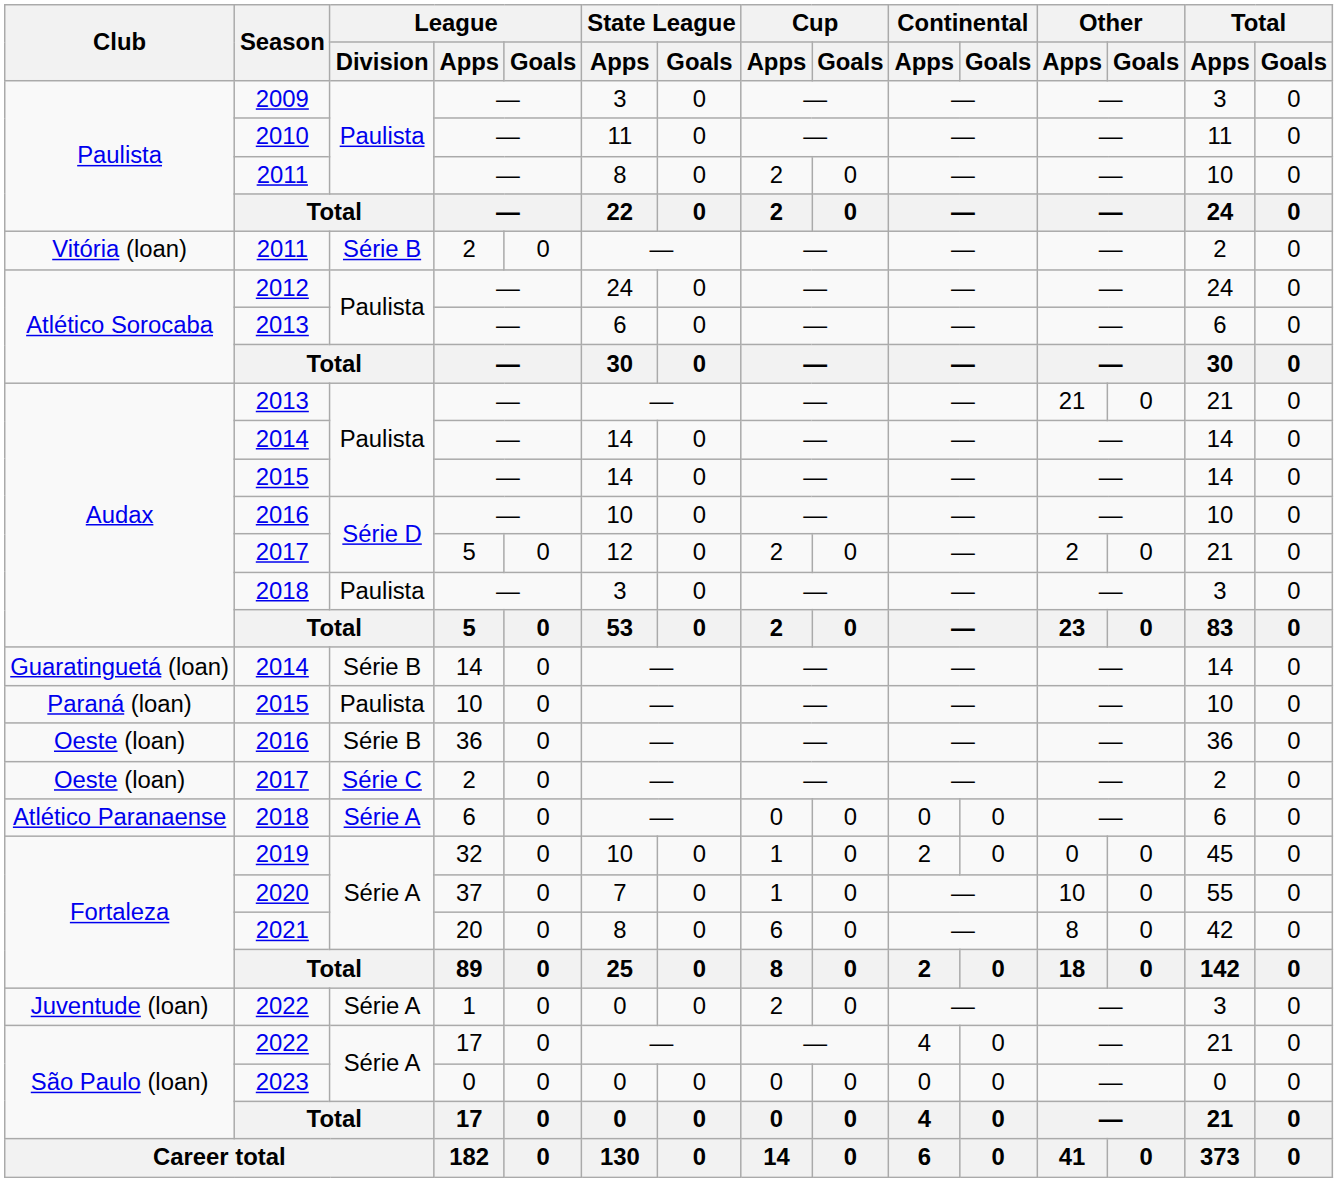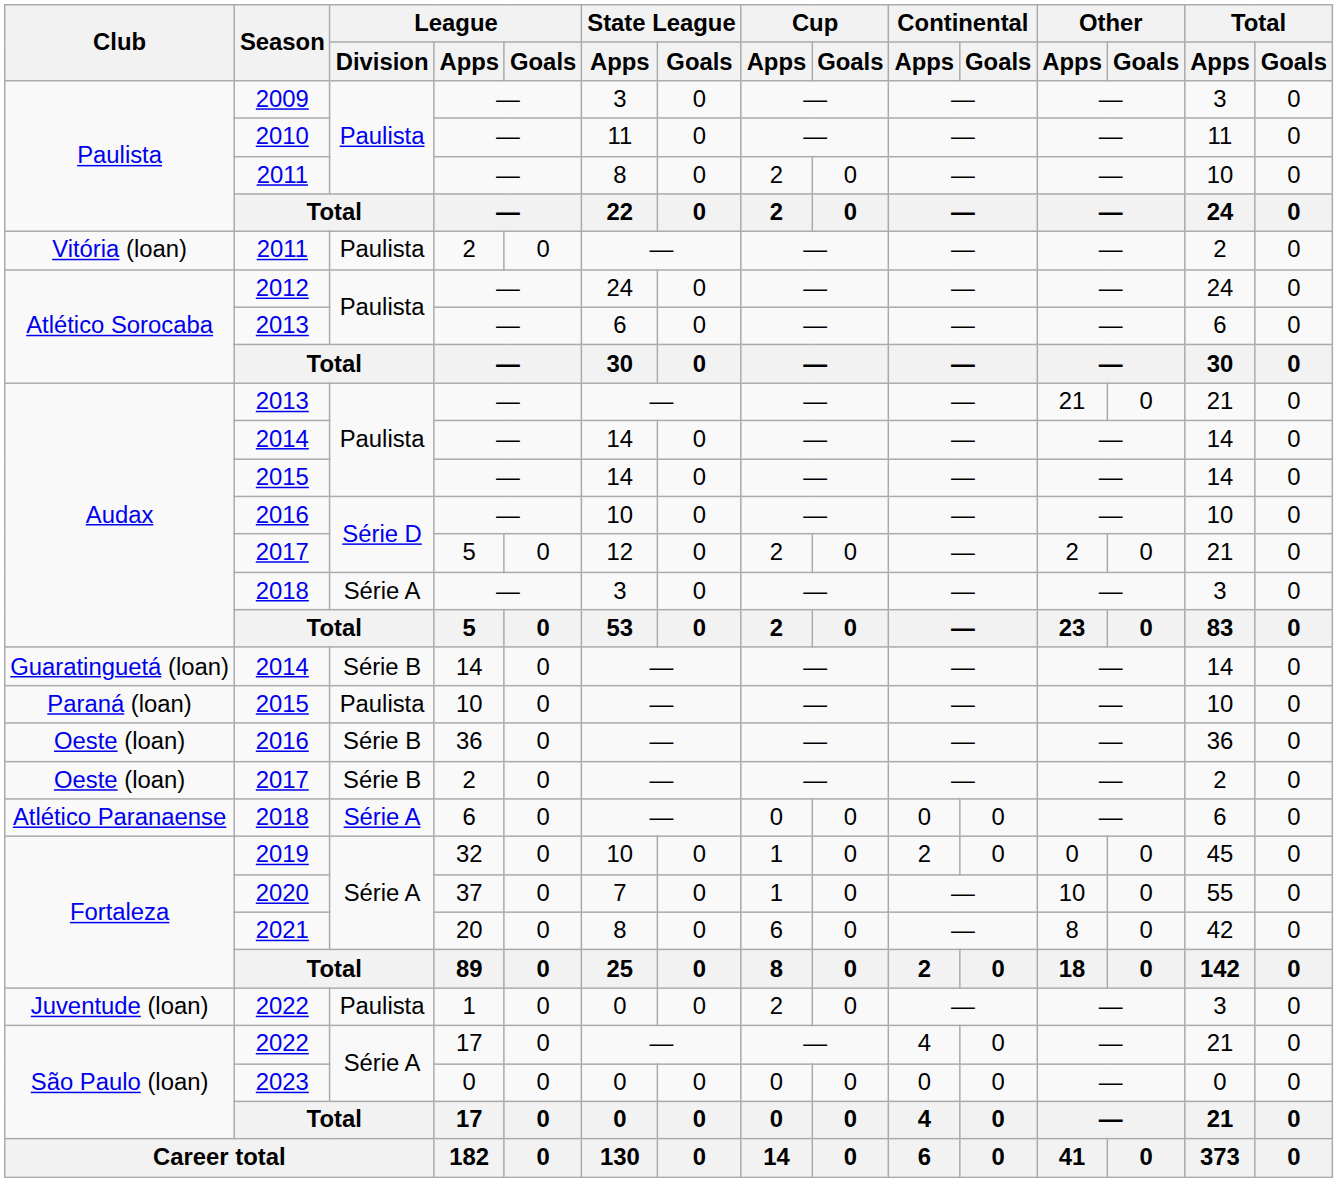 <table class=wikitable style=text-align:center>
 <tr>
 <th rowspan="2">Club</th>
 <th rowspan="2">Season</th>
 <th colspan="3">League</th>
 <th colspan="2">State League</th>
 <th colspan="2">Cup</th>
 <th colspan="2">Continental</th>
 <th colspan="2">Other</th>
 <th colspan="2">Total</th>
 </tr>
 <tr>
 <th>Division</th>
 <th>Apps</th>
 <th>Goals</th>
 <th>Apps</th>
 <th>Goals</th>
 <th>Apps</th>
 <th>Goals</th>
 <th>Apps</th>
 <th>Goals</th>
 <th>Apps</th>
 <th>Goals</th>
 <th>Apps</th>
 <th>Goals</th>
 </tr>
 <tr>
 <td rowspan="4"><a href='#'>Paulista</a></td>
 <td><a href='#'>2009</a></td>
 <td rowspan="3"><a href='#'>Paulista</a></td>
 <td colspan="2">—</td>
 <td>3</td>
 <td>0</td>
 <td colspan="2">—</td>
 <td colspan="2">—</td>
 <td colspan="2">—</td>
 <td>3</td>
 <td>0</td>
 </tr>
 <tr>
 <td><a href='#'>2010</a></td>
 <td colspan="2">—</td>
 <td>11</td>
 <td>0</td>
 <td colspan="2">—</td>
 <td colspan="2">—</td>
 <td colspan="2">—</td>
 <td>11</td>
 <td>0</td>
 </tr>
 <tr>
 <td><a href='#'>2011</a></td>
 <td colspan="2">—</td>
 <td>8</td>
 <td>0</td>
 <td>2</td>
 <td>0</td>
 <td colspan="2">—</td>
 <td colspan="2">—</td>
 <td>10</td>
 <td>0</td>
 </tr>
 <tr>
 <th colspan="2"><strong>Total</strong></th>
 <th colspan="2">—</th>
 <th>22</th>
 <th>0</th>
 <th>2</th>
 <th>0</th>
 <th colspan="2">—</th>
 <th colspan="2">—</th>
 <th>24</th>
 <th>0</th>
 </tr>
 <tr>
 <td><a href='#'>Vitória</a> (loan)</td>
 <td><a href='#'>2011</a></td>
-<td><a href='#'>Série B</a></td>
+<td>Paulista</td>
 <td>2</td>
 <td>0</td>
 <td colspan="2">—</td>
 <td colspan="2">—</td>
 <td colspan="2">—</td>
 <td colspan="2">—</td>
 <td>2</td>
 <td>0</td>
 </tr>
 <tr>
 <td rowspan="3"><a href='#'>Atlético Sorocaba</a></td>
 <td><a href='#'>2012</a></td>
 <td rowspan="2">Paulista</td>
 <td colspan="2">—</td>
 <td>24</td>
 <td>0</td>
 <td colspan="2">—</td>
 <td colspan="2">—</td>
 <td colspan="2">—</td>
 <td>24</td>
 <td>0</td>
 </tr>
 <tr>
 <td><a href='#'>2013</a></td>
 <td colspan="2">—</td>
 <td>6</td>
 <td>0</td>
 <td colspan="2">—</td>
 <td colspan="2">—</td>
 <td colspan="2">—</td>
 <td>6</td>
 <td>0</td>
 </tr>
 <tr>
 <th colspan="2"><strong>Total</strong></th>
 <th colspan="2">—</th>
 <th>30</th>
 <th>0</th>
 <th colspan="2">—</th>
 <th colspan="2">—</th>
 <th colspan="2">—</th>
 <th>30</th>
 <th>0</th>
 </tr>
 <tr>
 <td rowspan="7"><a href='#'>Audax</a></td>
 <td><a href='#'>2013</a></td>
 <td rowspan="3">Paulista</td>
 <td colspan="2">—</td>
 <td colspan="2">—</td>
 <td colspan="2">—</td>
 <td colspan="2">—</td>
 <td>21</td>
 <td>0</td>
 <td>21</td>
 <td>0</td>
 </tr>
 <tr>
 <td><a href='#'>2014</a></td>
 <td colspan="2">—</td>
 <td>14</td>
 <td>0</td>
 <td colspan="2">—</td>
 <td colspan="2">—</td>
 <td colspan="2">—</td>
 <td>14</td>
 <td>0</td>
 </tr>
 <tr>
 <td><a href='#'>2015</a></td>
 <td colspan="2">—</td>
 <td>14</td>
 <td>0</td>
 <td colspan="2">—</td>
 <td colspan="2">—</td>
 <td colspan="2">—</td>
 <td>14</td>
 <td>0</td>
 </tr>
 <tr>
 <td><a href='#'>2016</a></td>
 <td rowspan="2"><a href='#'>Série D</a></td>
 <td colspan="2">—</td>
 <td>10</td>
 <td>0</td>
 <td colspan="2">—</td>
 <td colspan="2">—</td>
 <td colspan="2">—</td>
 <td>10</td>
 <td>0</td>
 </tr>
 <tr>
 <td><a href='#'>2017</a></td>
 <td>5</td>
 <td>0</td>
 <td>12</td>
 <td>0</td>
 <td>2</td>
 <td>0</td>
 <td colspan="2">—</td>
 <td>2</td>
 <td>0</td>
 <td>21</td>
 <td>0</td>
 </tr>
 <tr>
 <td><a href='#'>2018</a></td>
-<td>Paulista</td>
+<td>Série A</td>
 <td colspan="2">—</td>
 <td>3</td>
 <td>0</td>
 <td colspan="2">—</td>
 <td colspan="2">—</td>
 <td colspan="2">—</td>
 <td>3</td>
 <td>0</td>
 </tr>
 <tr>
 <th colspan="2"><strong>Total</strong></th>
 <th>5</th>
 <th>0</th>
 <th>53</th>
 <th>0</th>
 <th>2</th>
 <th>0</th>
 <th colspan="2">—</th>
 <th>23</th>
 <th>0</th>
 <th>83</th>
 <th>0</th>
 </tr>
 <tr>
 <td><a href='#'>Guaratinguetá</a> (loan)</td>
 <td><a href='#'>2014</a></td>
 <td>Série B</td>
 <td>14</td>
 <td>0</td>
 <td colspan="2">—</td>
 <td colspan="2">—</td>
 <td colspan="2">—</td>
 <td colspan="2">—</td>
 <td>14</td>
 <td>0</td>
 </tr>
 <tr>
 <td><a href='#'>Paraná</a> (loan)</td>
 <td><a href='#'>2015</a></td>
 <td>Paulista</td>
 <td>10</td>
 <td>0</td>
 <td colspan="2">—</td>
 <td colspan="2">—</td>
 <td colspan="2">—</td>
 <td colspan="2">—</td>
 <td>10</td>
 <td>0</td>
 </tr>
 <tr>
 <td><a href='#'>Oeste</a> (loan)</td>
 <td><a href='#'>2016</a></td>
 <td>Série B</td>
 <td>36</td>
 <td>0</td>
 <td colspan="2">—</td>
 <td colspan="2">—</td>
 <td colspan="2">—</td>
 <td colspan="2">—</td>
 <td>36</td>
 <td>0</td>
 </tr>
 <tr>
 <td><a href='#'>Oeste</a> (loan)</td>
 <td><a href='#'>2017</a></td>
-<td><a href='#'>Série C</a></td>
+<td>Série B</td>
 <td>2</td>
 <td>0</td>
 <td colspan="2">—</td>
 <td colspan="2">—</td>
 <td colspan="2">—</td>
 <td colspan="2">—</td>
 <td>2</td>
 <td>0</td>
 </tr>
 <tr>
 <td><a href='#'>Atlético Paranaense</a></td>
 <td><a href='#'>2018</a></td>
 <td><a href='#'>Série A</a></td>
 <td>6</td>
 <td>0</td>
 <td colspan="2">—</td>
 <td>0</td>
 <td>0</td>
 <td>0</td>
 <td>0</td>
 <td colspan="2">—</td>
 <td>6</td>
 <td>0</td>
 </tr>
 <tr>
 <td rowspan="4"><a href='#'>Fortaleza</a></td>
 <td><a href='#'>2019</a></td>
 <td rowspan="3">Série A</td>
 <td>32</td>
 <td>0</td>
 <td>10</td>
 <td>0</td>
 <td>1</td>
 <td>0</td>
 <td>2</td>
 <td>0</td>
 <td>0</td>
 <td>0</td>
 <td>45</td>
 <td>0</td>
 </tr>
 <tr>
 <td><a href='#'>2020</a></td>
 <td>37</td>
 <td>0</td>
 <td>7</td>
 <td>0</td>
 <td>1</td>
 <td>0</td>
 <td colspan="2">—</td>
 <td>10</td>
 <td>0</td>
 <td>55</td>
 <td>0</td>
 </tr>
 <tr>
 <td><a href='#'>2021</a></td>
 <td>20</td>
 <td>0</td>
 <td>8</td>
 <td>0</td>
 <td>6</td>
 <td>0</td>
 <td colspan="2">—</td>
 <td>8</td>
 <td>0</td>
 <td>42</td>
 <td>0</td>
 </tr>
 <tr>
 <th colspan="2"><strong>Total</strong></th>
 <th>89</th>
 <th>0</th>
 <th>25</th>
 <th>0</th>
 <th>8</th>
 <th>0</th>
 <th>2</th>
 <th>0</th>
 <th>18</th>
 <th>0</th>
 <th>142</th>
 <th>0</th>
 </tr>
 <tr>
 <td><a href='#'>Juventude</a> (loan)</td>
 <td><a href='#'>2022</a></td>
-<td>Série A</td>
+<td>Paulista</td>
 <td>1</td>
 <td>0</td>
 <td>0</td>
 <td>0</td>
 <td>2</td>
 <td>0</td>
 <td colspan="2">—</td>
 <td colspan="2">—</td>
 <td>3</td>
 <td>0</td>
 </tr>
 <tr>
 <td rowspan="3"><a href='#'>São Paulo</a> (loan)</td>
 <td><a href='#'>2022</a></td>
 <td rowspan="2">Série A</td>
 <td>17</td>
 <td>0</td>
 <td colspan="2">—</td>
 <td colspan="2">—</td>
 <td>4</td>
 <td>0</td>
 <td colspan="2">—</td>
 <td>21</td>
 <td>0</td>
 </tr>
 <tr>
 <td><a href='#'>2023</a></td>
 <td>0</td>
 <td>0</td>
 <td>0</td>
 <td>0</td>
 <td>0</td>
 <td>0</td>
 <td>0</td>
 <td>0</td>
 <td colspan="2">—</td>
 <td>0</td>
 <td>0</td>
 </tr>
 <tr>
 <th colspan="2"><strong>Total</strong></th>
 <th>17</th>
 <th>0</th>
 <th>0</th>
 <th>0</th>
 <th>0</th>
 <th>0</th>
 <th>4</th>
 <th>0</th>
 <th colspan="2">—</th>
 <th>21</th>
 <th>0</th>
 </tr>
 <tr>
 <th colspan="3"><strong>Career total</strong></th>
 <th>182</th>
 <th>0</th>
 <th>130</th>
 <th>0</th>
 <th>14</th>
 <th>0</th>
 <th>6</th>
 <th>0</th>
 <th>41</th>
 <th>0</th>
 <th>373</th>
 <th>0</th>
 </tr>
 </table>
